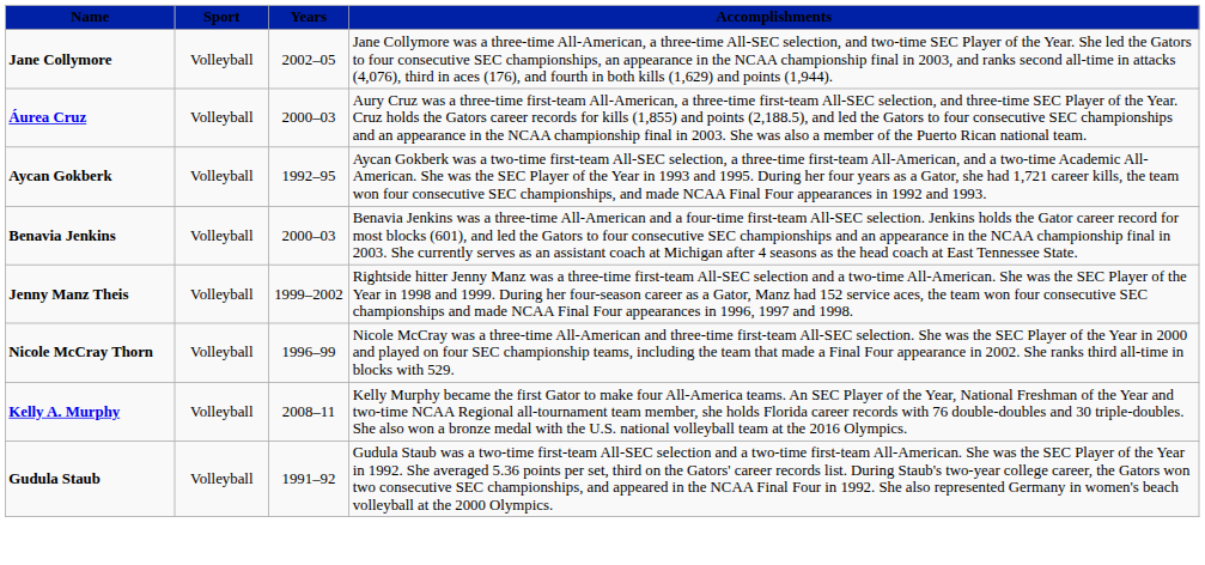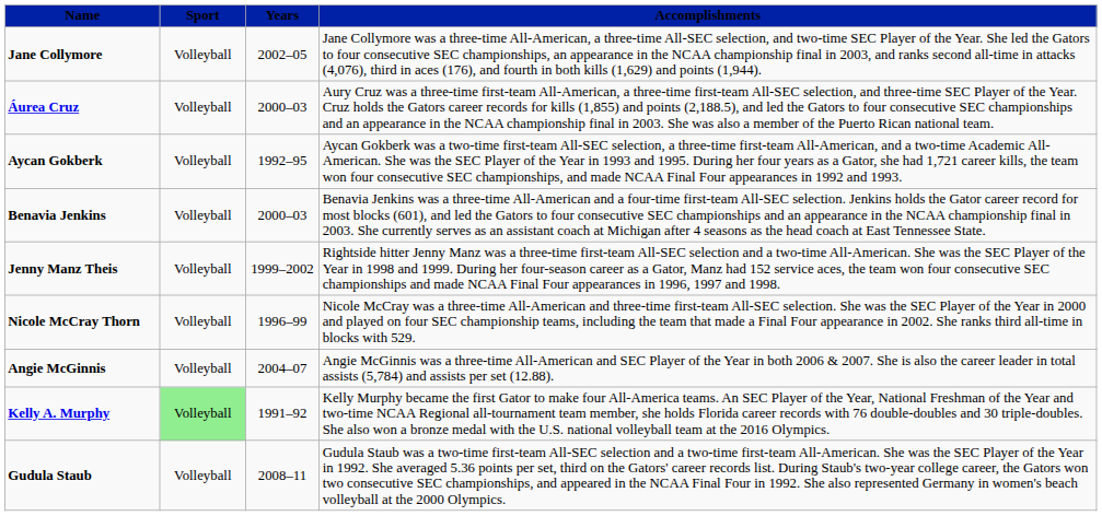 <table class="wikitable">
 <tr>
 <th width=170 style="background:#0021A5;"><span> Name</span></th>
 <th width=90 style="background:#0021A5;"><span> Sport</span></th>
 <th width=77 style="background:#0021A5;"><span> Years</span></th>
 <th style="background:#0021A5;"><span> Accomplishments</span></th>
 </tr>
 <tr>
 <td><strong>Jane Collymore</strong></td>
 <td align=center>Volleyball</td>
 <td align=center>2002–05</td>
 <td>Jane Collymore was a three-time All-American, a three-time All-SEC selection, and two-time SEC Player of the Year. She led the Gators to four consecutive SEC championships, an appearance in the NCAA championship final in 2003, and ranks second all-time in attacks (4,076), third in aces (176), and fourth in both kills (1,629) and points (1,944).</td>
 </tr>
 <tr>
 <td><strong><a href='#'>Áurea Cruz</a></strong></td>
 <td align=center>Volleyball</td>
 <td align=center>2000–03</td>
 <td>Aury Cruz was a three-time first-team All-American, a three-time first-team All-SEC selection, and three-time SEC Player of the Year. Cruz holds the Gators career records for kills (1,855) and points (2,188.5), and led the Gators to four consecutive SEC championships and an appearance in the NCAA championship final in 2003. She was also a member of the Puerto Rican national team.</td>
 </tr>
 <tr>
 <td><strong>Aycan Gokberk</strong></td>
 <td align=center>Volleyball</td>
 <td align=center>1992–95</td>
 <td>Aycan Gokberk was a two-time first-team All-SEC selection, a three-time first-team All-American, and a two-time Academic All-American. She was the SEC Player of the Year in 1993 and 1995. During her four years as a Gator, she had 1,721 career kills, the team won four consecutive SEC championships, and made NCAA Final Four appearances in 1992 and 1993.</td>
 </tr>
 <tr>
 <td><strong>Benavia Jenkins</strong></td>
 <td align=center>Volleyball</td>
 <td align=center>2000–03</td>
 <td>Benavia Jenkins was a three-time All-American and a four-time first-team All-SEC selection. Jenkins holds the Gator career record for most blocks (601), and led the Gators to four consecutive SEC championships and an appearance in the NCAA championship final in 2003. She currently serves as an assistant coach at Michigan after 4 seasons as the head coach at East Tennessee State.</td>
 </tr>
 <tr>
 <td><strong>Jenny Manz Theis</strong></td>
 <td align=center>Volleyball</td>
 <td align=center>1999–2002</td>
 <td>Rightside hitter Jenny Manz was a three-time first-team All-SEC selection and a two-time All-American. She was the SEC Player of the Year in 1998 and 1999. During her four-season career as a Gator, Manz had 152 service aces, the team won four consecutive SEC championships and made NCAA Final Four appearances in 1996, 1997 and 1998.</td>
 </tr>
 <tr>
 <td><strong>Nicole McCray Thorn</strong></td>
 <td align=center>Volleyball</td>
 <td align=center>1996–99</td>
 <td>Nicole McCray was a three-time All-American and three-time first-team All-SEC selection. She was the SEC Player of the Year in 2000 and played on four SEC championship teams, including the team that made a Final Four appearance in 2002. She ranks third all-time in blocks with 529.</td>
 </tr>
 <tr>
+<td><strong>Angie McGinnis</strong></td>
+<td align=center>Volleyball</td>
+<td align=center>2004–07</td>
+<td>Angie McGinnis was a three-time All-American and SEC Player of the Year in both 2006 & 2007. She is also the career leader in total assists (5,784) and assists per set (12.88).</td>
+</tr>
+<tr>
 <td><strong><a href='#'>Kelly A. Murphy</a></strong></td>
-<td align=center>Volleyball</td>
-<td align=center>2008–11</td>
+<td align=center style="background: lightgreen;">Volleyball</td>
+<td align=center>1991–92</td>
 <td>Kelly Murphy became the first Gator to make four All-America teams. An SEC Player of the Year, National Freshman of the Year and two-time NCAA Regional all-tournament team member, she holds Florida career records with 76 double-doubles and 30 triple-doubles. She also won a bronze medal with the U.S. national volleyball team at the 2016 Olympics.</td>
 </tr>
 <tr>
 <td><strong>Gudula Staub</strong></td>
 <td align=center>Volleyball</td>
-<td align=center>1991–92</td>
+<td align=center>2008–11</td>
 <td>Gudula Staub was a two-time first-team All-SEC selection and a two-time first-team All-American. She was the SEC Player of the Year in 1992. She averaged 5.36 points per set, third on the Gators' career records list. During Staub's two-year college career, the Gators won two consecutive SEC championships, and appeared in the NCAA Final Four in 1992. She also represented Germany in women's beach volleyball at the 2000 Olympics.</td>
 </tr>
 </table>
